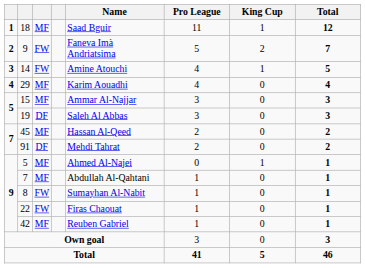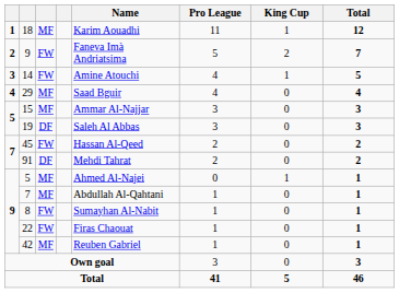 <table class="wikitable" style="text-align:center">
 <tr>
 <th width=15></th>
 <th width=15></th>
 <th width=15></th>
 <th width=15></th>
 <th width=155>Name</th>
 <th width=100>Pro League</th>
 <th width=100>King Cup</th>
 <th width=100>Total</th>
 </tr>
 <tr>
 <td><strong>1</strong></td>
 <td>18</td>
 <td><a href='#'>MF</a></td>
 <td></td>
-<td align=left><a href='#'>Saad Bguir</a></td>
+<td align=left><a href='#'>Karim Aouadhi</a></td>
 <td>11</td>
 <td>1</td>
 <td><strong>12</strong></td>
 </tr>
 <tr>
 <td><strong>2</strong></td>
 <td>9</td>
 <td><a href='#'>FW</a></td>
 <td></td>
 <td align=left><a href='#'>Faneva Imà Andriatsima</a></td>
 <td>5</td>
 <td>2</td>
 <td><strong>7</strong></td>
 </tr>
 <tr>
 <td><strong>3</strong></td>
 <td>14</td>
 <td><a href='#'>FW</a></td>
 <td></td>
 <td align=left><a href='#'>Amine Atouchi</a></td>
 <td>4</td>
 <td>1</td>
 <td><strong>5</strong></td>
 </tr>
 <tr>
 <td><strong>4</strong></td>
 <td>29</td>
 <td><a href='#'>MF</a></td>
 <td></td>
-<td align=left><a href='#'>Karim Aouadhi</a></td>
+<td align=left><a href='#'>Saad Bguir</a></td>
 <td>4</td>
 <td>0</td>
 <td><strong>4</strong></td>
 </tr>
 <tr>
 <td rowspan=2><strong>5</strong></td>
 <td>15</td>
 <td><a href='#'>MF</a></td>
 <td></td>
 <td align=left><a href='#'>Ammar Al-Najjar</a></td>
 <td>3</td>
 <td>0</td>
 <td><strong>3</strong></td>
 </tr>
 <tr>
 <td>19</td>
 <td><a href='#'>DF</a></td>
 <td></td>
 <td align=left><a href='#'>Saleh Al Abbas</a></td>
 <td>3</td>
 <td>0</td>
 <td><strong>3</strong></td>
 </tr>
 <tr>
 <td rowspan=2><strong>7</strong></td>
 <td>45</td>
-<td><a href='#'>MF</a></td>
+<td><a href='#'>FW</a></td>
 <td></td>
 <td align=left><a href='#'>Hassan Al-Qeed</a></td>
 <td>2</td>
 <td>0</td>
 <td><strong>2</strong></td>
 </tr>
 <tr>
 <td>91</td>
 <td><a href='#'>DF</a></td>
 <td></td>
 <td align=left><a href='#'>Mehdi Tahrat</a></td>
 <td>2</td>
 <td>0</td>
 <td><strong>2</strong></td>
 </tr>
 <tr>
 <td rowspan=5><strong>9</strong></td>
 <td>5</td>
 <td><a href='#'>MF</a></td>
 <td></td>
 <td align=left><a href='#'>Ahmed Al-Najei</a></td>
 <td>0</td>
 <td>1</td>
 <td><strong>1</strong></td>
 </tr>
 <tr>
 <td>7</td>
 <td><a href='#'>MF</a></td>
 <td></td>
 <td align=left>Abdullah Al-Qahtani</td>
 <td>1</td>
 <td>0</td>
 <td><strong>1</strong></td>
 </tr>
 <tr>
 <td>8</td>
 <td><a href='#'>FW</a></td>
 <td></td>
 <td align=left><a href='#'>Sumayhan Al-Nabit</a></td>
 <td>1</td>
 <td>0</td>
 <td><strong>1</strong></td>
 </tr>
 <tr>
 <td>22</td>
 <td><a href='#'>FW</a></td>
 <td></td>
 <td align=left><a href='#'>Firas Chaouat</a></td>
 <td>1</td>
 <td>0</td>
 <td><strong>1</strong></td>
 </tr>
 <tr>
 <td>42</td>
 <td><a href='#'>MF</a></td>
 <td></td>
 <td align=left><a href='#'>Reuben Gabriel</a></td>
 <td>1</td>
 <td>0</td>
 <td><strong>1</strong></td>
 </tr>
 <tr>
 <td colspan=5><strong>Own goal</strong></td>
 <td>3</td>
 <td>0</td>
 <td><strong>3</strong></td>
 </tr>
 <tr>
 <td colspan=5><strong>Total</strong></td>
 <td><strong>41</strong></td>
 <td><strong>5</strong></td>
 <td><strong>46</strong></td>
 </tr>
 </table>
